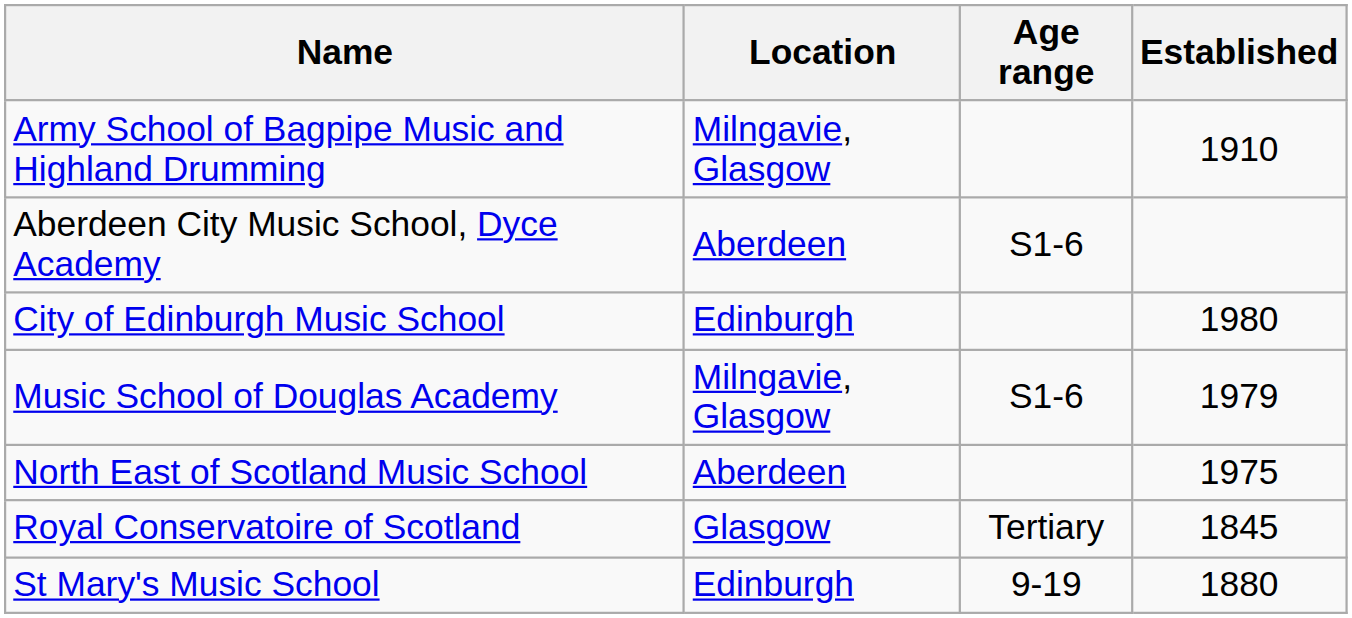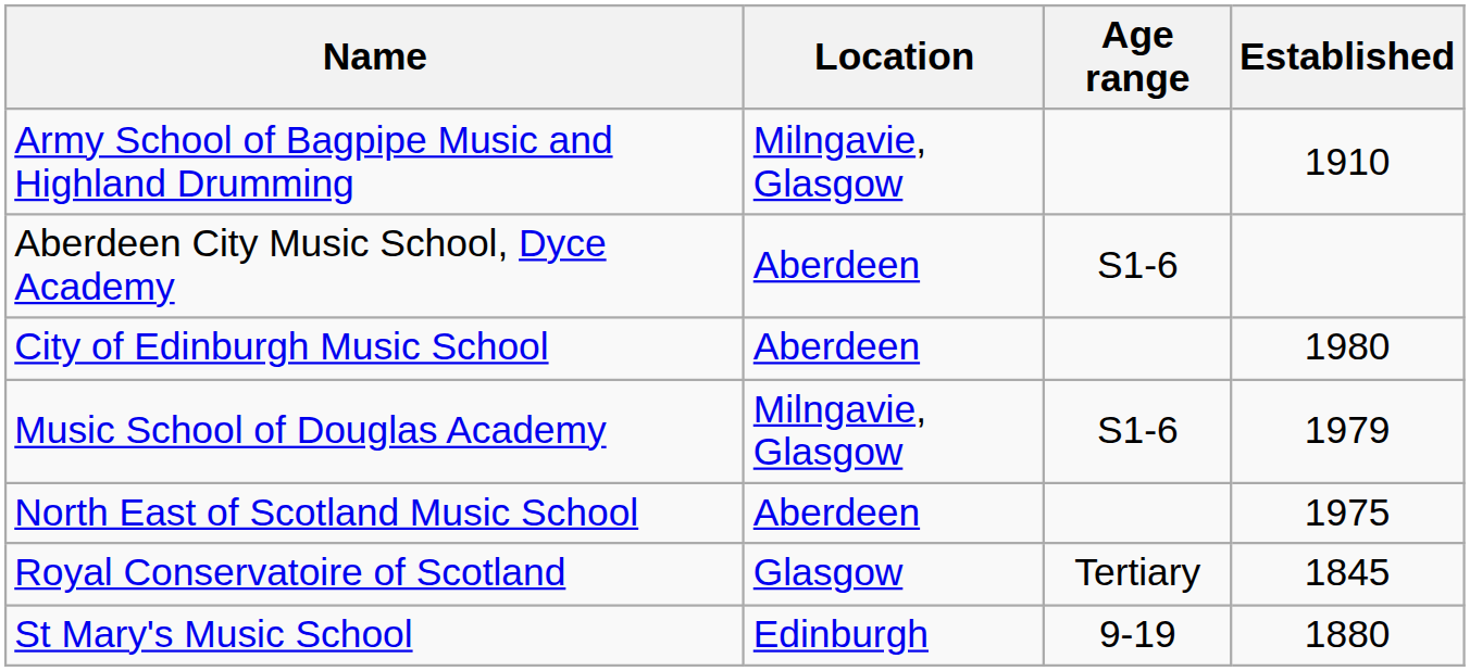 <table class="wikitable sortable">
 <tr>
 <th>Name</th>
 <th>Location</th>
 <th>Age range</th>
 <th>Established</th>
 </tr>
 <tr>
 <td><a href='#'>Army School of Bagpipe Music and Highland Drumming</a></td>
 <td><a href='#'>Milngavie</a>, <a href='#'>Glasgow</a></td>
 <td align="center"></td>
 <td align="center">1910</td>
 </tr>
 <tr>
 <td>Aberdeen City Music School, <a href='#'>Dyce Academy</a></td>
 <td><a href='#'>Aberdeen</a></td>
 <td align="center">S1-6</td>
 <td align="center"></td>
 </tr>
 <tr>
 <td><a href='#'>City of Edinburgh Music School</a></td>
-<td><a href='#'>Edinburgh</a></td>
+<td><a href='#'>Aberdeen</a></td>
 <td align="center"></td>
 <td align="center">1980</td>
 </tr>
 <tr>
 <td><a href='#'>Music School of Douglas Academy</a></td>
 <td><a href='#'>Milngavie</a>, <a href='#'>Glasgow</a></td>
 <td align="center">S1-6</td>
 <td align="center">1979</td>
 </tr>
 <tr>
 <td><a href='#'>North East of Scotland Music School</a></td>
 <td><a href='#'>Aberdeen</a></td>
 <td align="center"></td>
 <td align="center">1975</td>
 </tr>
 <tr>
 <td><a href='#'>Royal Conservatoire of Scotland</a></td>
 <td><a href='#'>Glasgow</a></td>
 <td align="center">Tertiary</td>
 <td align="center">1845</td>
 </tr>
 <tr>
 <td><a href='#'>St Mary's Music School</a></td>
 <td><a href='#'>Edinburgh</a></td>
 <td align="center">9-19</td>
 <td align="center">1880</td>
 </tr>
 </table>
